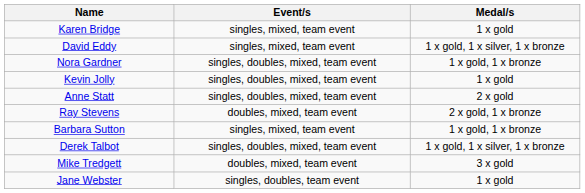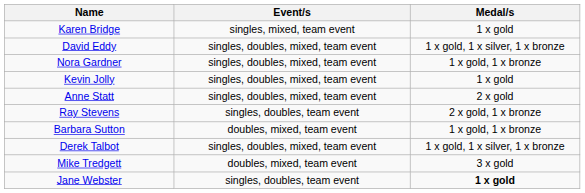 <table class="wikitable" style="text-align: center">
 <tr>
 <th width=250>Name</th>
 <th width=350>Event/s</th>
 <th width=250>Medal/s</th>
 </tr>
 <tr>
 <td><a href='#'>Karen Bridge</a></td>
 <td>singles, mixed, team event</td>
 <td>1 x gold</td>
 </tr>
 <tr>
 <td><a href='#'>David Eddy</a></td>
-<td>singles, mixed, team event</td>
+<td>singles, doubles, mixed, team event</td>
 <td>1 x gold, 1 x silver, 1 x bronze</td>
 </tr>
 <tr>
 <td><a href='#'>Nora Gardner</a></td>
 <td>singles, doubles, mixed, team event</td>
 <td>1 x gold, 1 x bronze</td>
 </tr>
 <tr>
 <td><a href='#'>Kevin Jolly</a></td>
 <td>singles, doubles, mixed, team event</td>
 <td>1 x gold</td>
 </tr>
 <tr>
 <td><a href='#'>Anne Statt</a></td>
 <td>singles, doubles, mixed, team event</td>
 <td>2 x gold</td>
 </tr>
 <tr>
 <td><a href='#'>Ray Stevens</a></td>
-<td>doubles, mixed, team event</td>
+<td>singles, doubles, team event</td>
 <td>2 x gold, 1 x bronze</td>
 </tr>
 <tr>
 <td><a href='#'>Barbara Sutton</a></td>
-<td>singles, mixed, team event</td>
+<td>doubles, mixed, team event</td>
 <td>1 x gold, 1 x bronze</td>
 </tr>
 <tr>
 <td><a href='#'>Derek Talbot</a></td>
 <td>singles, doubles, mixed, team event</td>
 <td>1 x gold, 1 x silver, 1 x bronze</td>
 </tr>
 <tr>
 <td><a href='#'>Mike Tredgett</a></td>
 <td>doubles, mixed, team event</td>
 <td>3 x gold</td>
 </tr>
 <tr>
 <td><a href='#'>Jane Webster</a></td>
 <td>singles, doubles, team event</td>
-<td>1 x gold</td>
+<td><strong>1 x gold</strong></td>
 </tr>
 </table>
